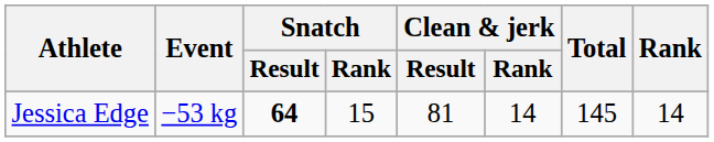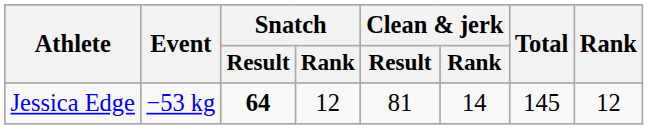 <table class="wikitable" style="font-size:90%">
 <tr>
 <th rowspan=2>Athlete</th>
 <th rowspan=2>Event</th>
 <th colspan="2">Snatch</th>
 <th colspan="2">Clean & jerk</th>
 <th rowspan="2">Total</th>
 <th rowspan="2">Rank</th>
 </tr>
 <tr style="font-size:95%">
 <th>Result</th>
 <th>Rank</th>
 <th>Result</th>
 <th>Rank</th>
 </tr>
 <tr align=center>
 <td align=left><a href='#'>Jessica Edge</a></td>
 <td align=left><a href='#'>−53 kg</a></td>
 <td><strong>64</strong></td>
-<td>15</td>
+<td>12</td>
 <td>81</td>
 <td>14</td>
 <td>145</td>
-<td>14</td>
+<td>12</td>
 </tr>
 </table>
